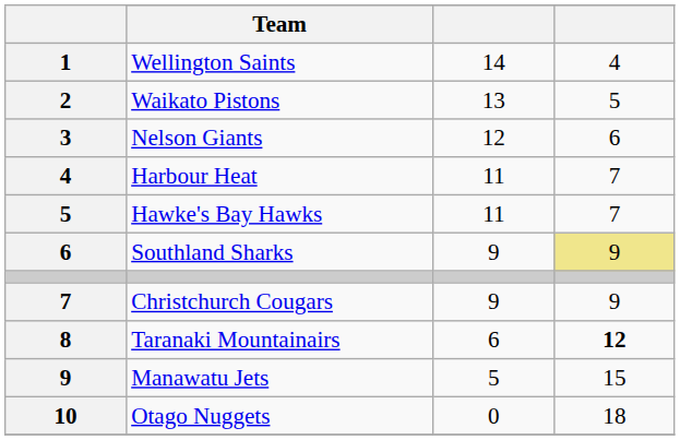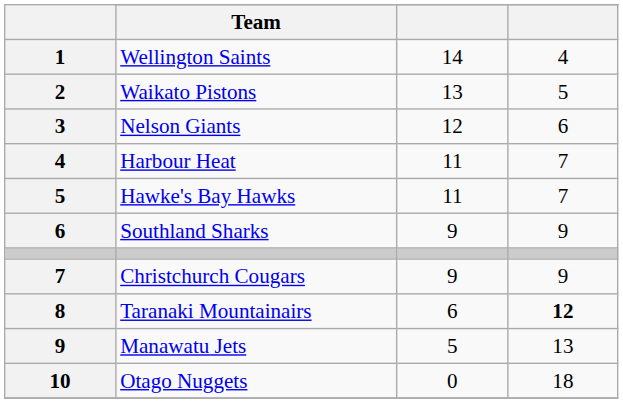 <table class="wikitable" width="35%" style="font-size:95%; text-align:center">
 <tr>
 <th width="5%" rowspan=2></th>
 </tr>
 <tr>
 <th width="10%">Team</th>
 <th width="5%"></th>
 <th width="5%"></th>
 </tr>
 <tr>
 <th>1</th>
 <td align=left><a href='#'>Wellington Saints</a></td>
 <td>14</td>
 <td>4</td>
 </tr>
 <tr>
 <th>2</th>
 <td align=left><a href='#'>Waikato Pistons</a></td>
 <td>13</td>
 <td>5</td>
 </tr>
 <tr>
 <th>3</th>
 <td align=left><a href='#'>Nelson Giants</a></td>
 <td>12</td>
 <td>6</td>
 </tr>
 <tr>
 <th>4</th>
 <td align=left><a href='#'>Harbour Heat</a></td>
 <td>11</td>
 <td>7</td>
 </tr>
 <tr>
 <th>5</th>
 <td align=left><a href='#'>Hawke's Bay Hawks</a></td>
 <td>11</td>
 <td>7</td>
 </tr>
 <tr>
 <th>6</th>
 <td align=left><a href='#'>Southland Sharks</a></td>
 <td>9</td>
-<td style="background: khaki;">9</td>
+<td>9</td>
 </tr>
 <tr bgcolor="#cccccc">
 <td></td>
 <td></td>
 <td></td>
 <td></td>
 </tr>
 <tr>
 <th>7</th>
 <td align=left><a href='#'>Christchurch Cougars</a></td>
 <td>9</td>
 <td>9</td>
 </tr>
 <tr>
 <th>8</th>
 <td align=left><a href='#'>Taranaki Mountainairs</a></td>
 <td>6</td>
 <td><strong>12</strong></td>
 </tr>
 <tr>
 <th>9</th>
 <td align=left><a href='#'>Manawatu Jets</a></td>
 <td>5</td>
-<td>15</td>
+<td>13</td>
 </tr>
 <tr>
 <th>10</th>
 <td align=left><a href='#'>Otago Nuggets</a></td>
 <td>0</td>
 <td>18</td>
 </tr>
 <tr>
 </tr>
 </table>
